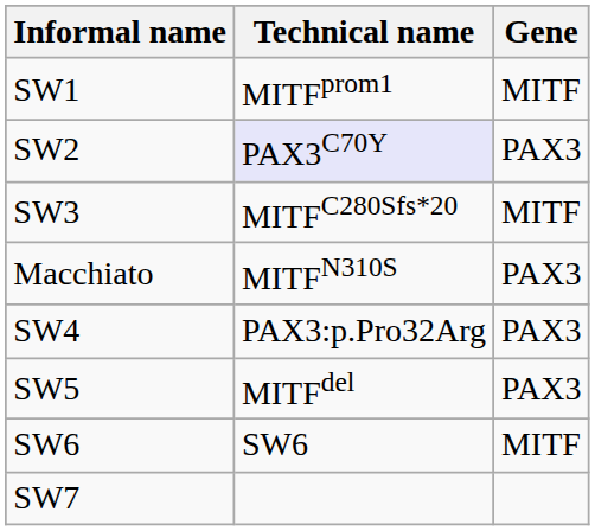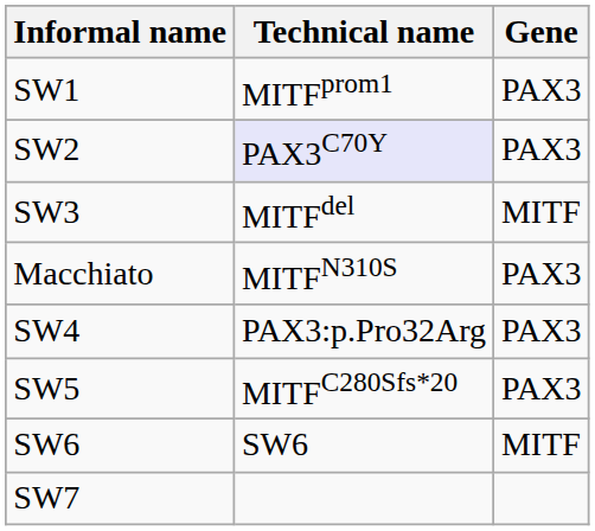 <table class="wikitable">
 <tr>
 <th>Informal name</th>
 <th>Technical name</th>
 <th>Gene</th>
 </tr>
 <tr>
 <td>SW1</td>
 <td>MITF<sup>prom1</sup></td>
-<td>MITF</td>
+<td>PAX3</td>
 </tr>
 <tr>
 <td>SW2</td>
 <td style="background: lavender;">PAX3<sup>C70Y</sup></td>
 <td>PAX3</td>
 </tr>
 <tr>
 <td>SW3</td>
-<td>MITF<sup>C280Sfs*20</sup></td>
+<td>MITF<sup>del</sup></td>
 <td>MITF</td>
 </tr>
 <tr>
 <td>Macchiato</td>
 <td>MITF<sup>N310S</sup></td>
 <td>PAX3</td>
 </tr>
 <tr>
 <td>SW4</td>
 <td>PAX3:p.Pro32Arg</td>
 <td>PAX3</td>
 </tr>
 <tr>
 <td>SW5</td>
-<td>MITF<sup>del</sup></td>
+<td>MITF<sup>C280Sfs*20</sup></td>
 <td>PAX3</td>
 </tr>
 <tr>
 <td>SW6</td>
 <td>SW6</td>
 <td>MITF</td>
 </tr>
 <tr>
 <td>SW7</td>
 <td></td>
 <td></td>
 </tr>
 </table>
